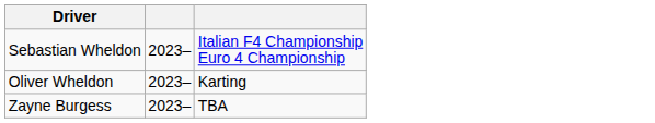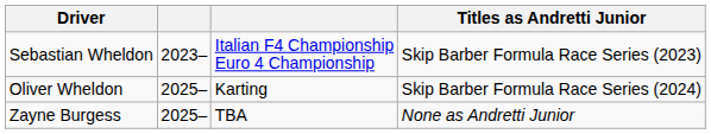 <table class="wikitable sortable" style="font-size: 90%;">
 <tr>
 <th>Driver</th>
 <th></th>
 <th></th>
+<th>Titles as Andretti Junior</th>
 </tr>
 <tr>
 <td> Sebastian Wheldon</td>
 <td>2023–</td>
 <td><a href='#'>Italian F4 Championship</a><br><a href='#'>Euro 4 Championship</a></td>
+<td>Skip Barber Formula Race Series (2023)</td>
 </tr>
 <tr>
 <td> Oliver Wheldon</td>
-<td>2023–</td>
+<td>2025–</td>
 <td>Karting</td>
+<td>Skip Barber Formula Race Series (2024)</td>
 </tr>
 <tr>
 <td>  Zayne Burgess</td>
-<td>2023–</td>
+<td>2025–</td>
 <td>TBA</td>
+<td><em>None as Andretti Junior</em></td>
 </tr>
 </table>
